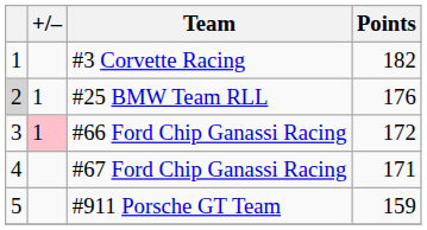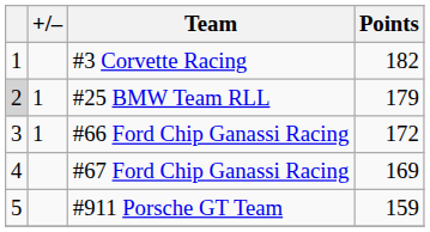 <table class="wikitable" style="font-size: 95%;">
 <tr>
 <th scope="col"></th>
 <th scope="col">+/–</th>
 <th scope="col">Team</th>
 <th scope="col">Points</th>
 </tr>
 <tr>
 <td align=center>1</td>
 <td align="left"></td>
 <td> #3 <a href='#'>Corvette Racing</a></td>
 <td align=right>182</td>
 </tr>
 <tr>
 <td align=center style="background: lightgrey;">2</td>
 <td align="left"> 1</td>
 <td>  #25 <a href='#'>BMW Team RLL</a></td>
-<td align=right>176</td>
+<td align=right>179</td>
 </tr>
 <tr>
 <td align=center>3</td>
-<td align="left" style="background: pink;"> 1</td>
+<td align="left"> 1</td>
 <td> #66 <a href='#'>Ford Chip Ganassi Racing</a></td>
 <td align=right>172</td>
 </tr>
 <tr>
 <td align=center>4</td>
 <td align="left"></td>
 <td> #67 <a href='#'>Ford Chip Ganassi Racing</a></td>
-<td align=right>171</td>
+<td align=right>169</td>
 </tr>
 <tr>
 <td align=center>5</td>
 <td align="left"></td>
 <td> #911 <a href='#'>Porsche GT Team</a></td>
 <td align=right>159</td>
 </tr>
 <tr>
 </tr>
 </table>
